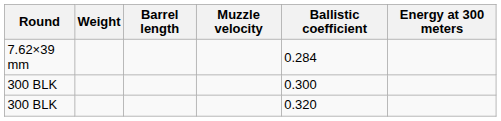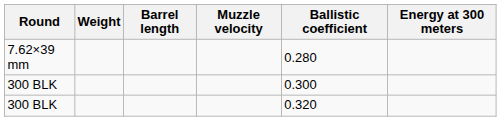 <table class="wikitable sortable">
 <tr>
 <th>Round</th>
 <th>Weight</th>
 <th>Barrel length</th>
 <th>Muzzle velocity</th>
 <th>Ballistic coefficient</th>
 <th>Energy at 300 meters</th>
 </tr>
 <tr>
 <td>7.62×39 mm</td>
 <td></td>
 <td></td>
 <td></td>
-<td>0.284</td>
+<td>0.280</td>
 <td></td>
 </tr>
 <tr>
 <td>300 BLK</td>
 <td></td>
 <td></td>
 <td></td>
 <td>0.300</td>
 <td></td>
 </tr>
 <tr>
 <td>300 BLK</td>
 <td></td>
 <td></td>
 <td></td>
 <td>0.320</td>
 <td></td>
 </tr>
 </table>
